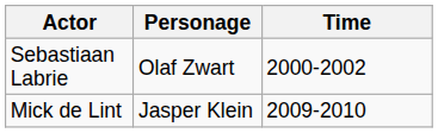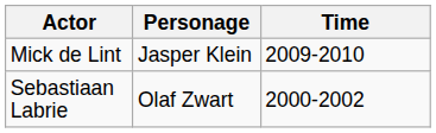 <table class="wikitable sortable" width="50%" style="font-size:95%">
 <tr>
 <th width="30%">Actor</th>
 <th width="30%">Personage</th>
 <th width="40%">Time</th>
 </tr>
 <tr>
+<td>Mick de Lint</td>
+<td>Jasper Klein</td>
+<td>2009-2010</td>
+</tr>
+<tr>
 <td>Sebastiaan Labrie</td>
 <td>Olaf Zwart</td>
 <td>2000-2002</td>
 </tr>
-<tr>
-<td>Mick de Lint</td>
-<td>Jasper Klein</td>
-<td>2009-2010</td>
-</tr>
 </table>
